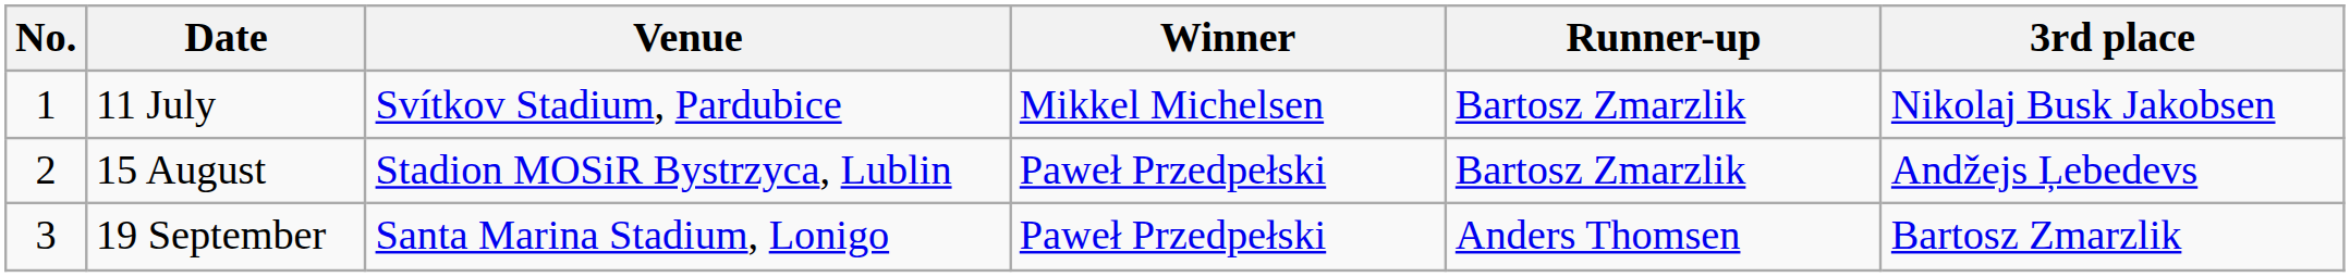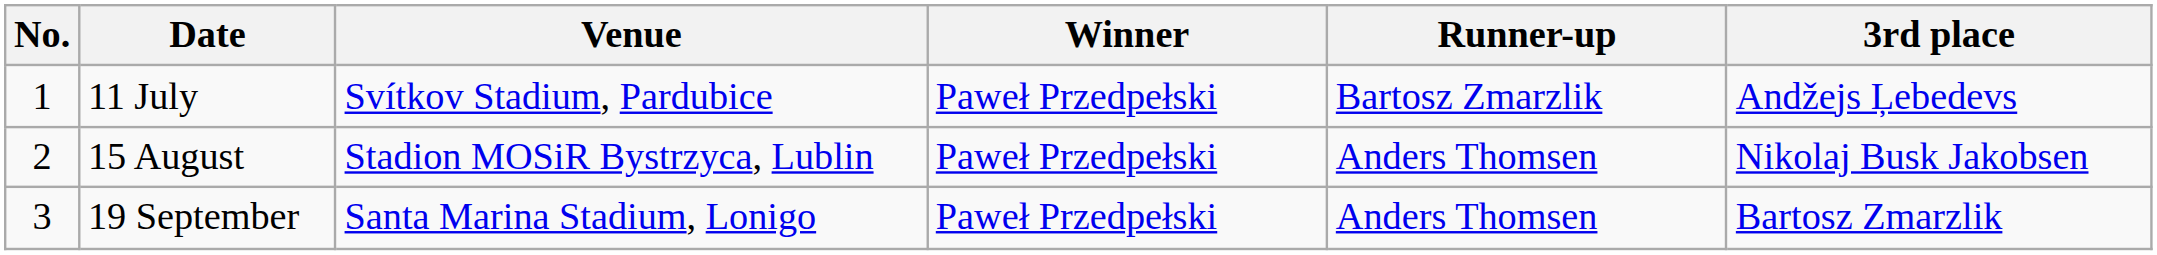 <table class="wikitable">
 <tr align=center>
 <th width=20px>No.</th>
 <th width=100px>Date</th>
 <th width=240px>Venue</th>
 <th width=160px>Winner</th>
 <th width=160px>Runner-up</th>
 <th width=170px>3rd place</th>
 </tr>
 <tr>
 <td align=center>1</td>
 <td>11 July</td>
 <td> <a href='#'>Svítkov Stadium</a>, <a href='#'>Pardubice</a></td>
-<td> <a href='#'>Mikkel Michelsen</a></td>
+<td> <a href='#'>Paweł Przedpełski</a></td>
 <td> <a href='#'>Bartosz Zmarzlik</a></td>
-<td> <a href='#'>Nikolaj Busk Jakobsen</a></td>
+<td> <a href='#'>Andžejs Ļebedevs</a></td>
 </tr>
 <tr>
 <td align=center>2</td>
 <td>15 August</td>
 <td> <a href='#'>Stadion MOSiR Bystrzyca</a>, <a href='#'>Lublin</a></td>
 <td> <a href='#'>Paweł Przedpełski</a></td>
-<td> <a href='#'>Bartosz Zmarzlik</a></td>
-<td> <a href='#'>Andžejs Ļebedevs</a></td>
+<td> <a href='#'>Anders Thomsen</a></td>
+<td> <a href='#'>Nikolaj Busk Jakobsen</a></td>
 </tr>
 <tr>
 <td align=center>3</td>
 <td>19 September</td>
 <td> <a href='#'>Santa Marina Stadium</a>, <a href='#'>Lonigo</a></td>
 <td> <a href='#'>Paweł Przedpełski</a></td>
 <td> <a href='#'>Anders Thomsen</a></td>
 <td> <a href='#'>Bartosz Zmarzlik</a></td>
 </tr>
 </table>
